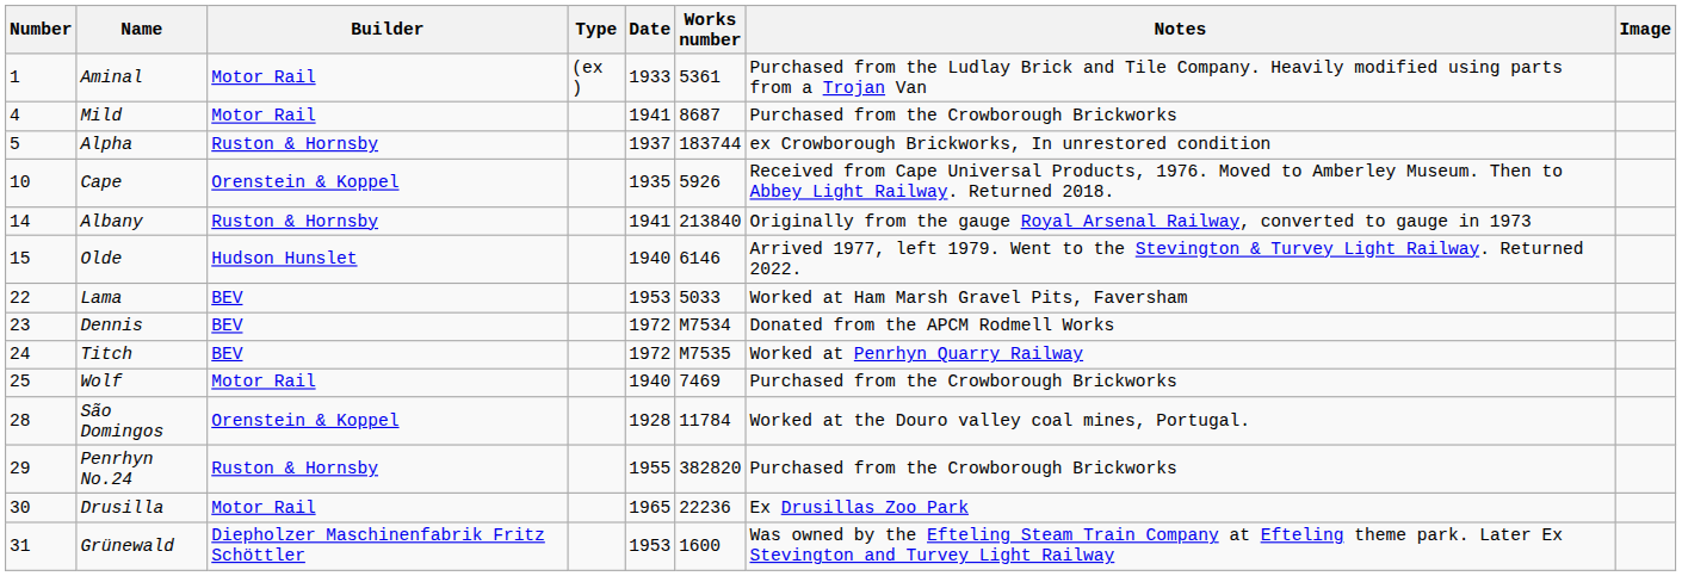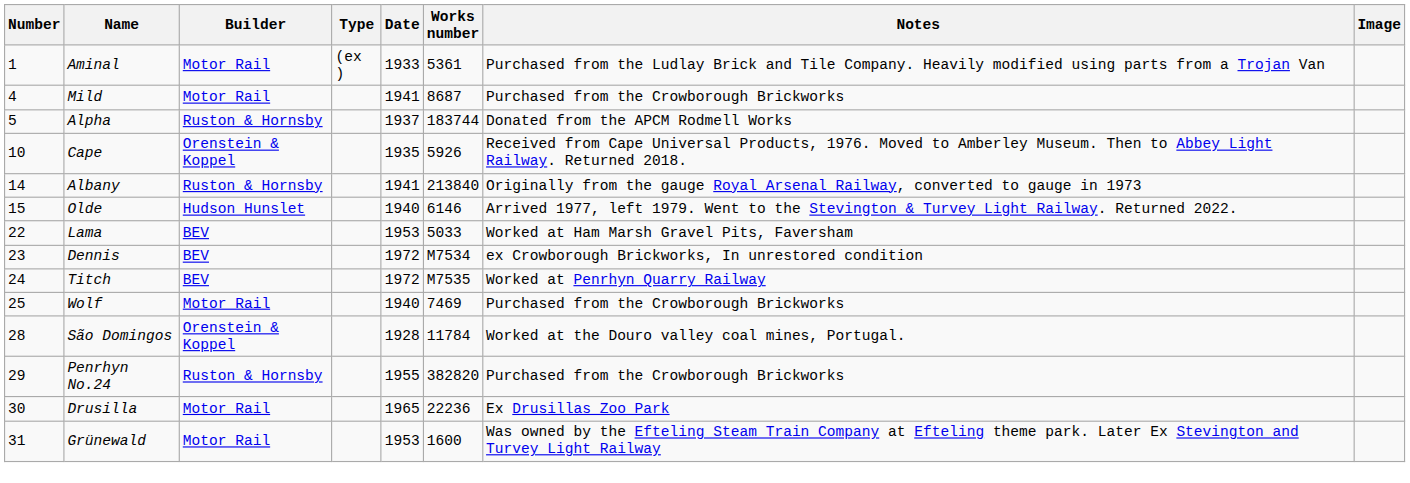 <table class="wikitable sortable">
 <tr>
 <th>Number</th>
 <th>Name</th>
 <th>Builder</th>
 <th>Type</th>
 <th>Date</th>
 <th>Works<br>number</th>
 <th>Notes</th>
 <th>Image</th>
 </tr>
 <tr>
 <td>1</td>
 <td><em>Aminal</em></td>
 <td><a href='#'>Motor Rail</a></td>
 <td> (ex )</td>
 <td>1933</td>
 <td>5361</td>
 <td>Purchased from the Ludlay Brick and Tile Company. Heavily modified using parts from a <a href='#'>Trojan</a> Van</td>
 <td></td>
 </tr>
 <tr>
 <td>4</td>
 <td><em>Mild</em></td>
 <td><a href='#'>Motor Rail</a></td>
 <td></td>
 <td>1941</td>
 <td>8687</td>
 <td>Purchased from the Crowborough Brickworks</td>
 <td></td>
 </tr>
 <tr>
 <td>5</td>
 <td><em>Alpha</em></td>
 <td><a href='#'>Ruston & Hornsby</a></td>
 <td></td>
 <td>1937</td>
 <td>183744</td>
-<td>ex Crowborough Brickworks, In unrestored condition</td>
+<td>Donated from the APCM Rodmell Works</td>
 <td></td>
 </tr>
 <tr>
 <td>10</td>
 <td><em>Cape</em></td>
 <td><a href='#'>Orenstein & Koppel</a></td>
 <td></td>
 <td>1935</td>
 <td>5926</td>
 <td>Received from Cape Universal Products, 1976. Moved to Amberley Museum. Then to <a href='#'>Abbey Light Railway</a>. Returned 2018.</td>
 <td></td>
 </tr>
 <tr>
 <td>14</td>
 <td><em>Albany</em></td>
 <td><a href='#'>Ruston & Hornsby</a></td>
 <td></td>
 <td>1941</td>
 <td>213840</td>
 <td>Originally from the  gauge <a href='#'>Royal Arsenal Railway</a>, converted to  gauge in 1973</td>
 <td></td>
 </tr>
 <tr>
 <td>15</td>
 <td><em>Olde</em></td>
 <td><a href='#'>Hudson Hunslet</a></td>
 <td></td>
 <td>1940</td>
 <td>6146</td>
 <td>Arrived 1977, left 1979. Went to the <a href='#'>Stevington & Turvey Light Railway</a>. Returned 2022.</td>
 <td></td>
 </tr>
 <tr>
 <td>22</td>
 <td><em>Lama</em></td>
 <td><a href='#'>BEV</a></td>
 <td></td>
 <td>1953</td>
 <td>5033</td>
 <td>Worked at Ham Marsh Gravel Pits, Faversham</td>
 <td></td>
 </tr>
 <tr>
 <td>23</td>
 <td><em>Dennis</em></td>
 <td><a href='#'>BEV</a></td>
 <td></td>
 <td>1972</td>
 <td>M7534</td>
-<td>Donated from the APCM Rodmell Works</td>
+<td>ex Crowborough Brickworks, In unrestored condition</td>
 <td></td>
 </tr>
 <tr>
 <td>24</td>
 <td><em>Titch</em></td>
 <td><a href='#'>BEV</a></td>
 <td></td>
 <td>1972</td>
 <td>M7535</td>
 <td>Worked at <a href='#'>Penrhyn Quarry Railway</a></td>
 <td></td>
 </tr>
 <tr>
 <td>25</td>
 <td><em>Wolf</em></td>
 <td><a href='#'>Motor Rail</a></td>
 <td></td>
 <td>1940</td>
 <td>7469</td>
 <td>Purchased from the Crowborough Brickworks</td>
 <td></td>
 </tr>
 <tr>
 <td>28</td>
 <td><em>São Domingos</em></td>
 <td><a href='#'>Orenstein & Koppel</a></td>
 <td></td>
 <td>1928</td>
 <td>11784</td>
 <td>Worked at the Douro valley coal mines, Portugal.</td>
 <td></td>
 </tr>
 <tr>
 <td>29</td>
 <td><em>Penrhyn No.24</em></td>
 <td><a href='#'>Ruston & Hornsby</a></td>
 <td></td>
 <td>1955</td>
 <td>382820</td>
 <td>Purchased from the Crowborough Brickworks</td>
 <td></td>
 </tr>
 <tr>
 <td>30</td>
 <td><em>Drusilla</em></td>
 <td><a href='#'>Motor Rail</a></td>
 <td></td>
 <td>1965</td>
 <td>22236</td>
 <td>Ex <a href='#'>Drusillas Zoo Park</a></td>
 <td></td>
 </tr>
 <tr>
 <td>31</td>
 <td><em>Grünewald</em></td>
-<td><a href='#'>Diepholzer Maschinenfabrik Fritz Schöttler</a></td>
+<td><a href='#'>Motor Rail</a></td>
 <td></td>
 <td>1953</td>
 <td>1600</td>
 <td>Was owned by the <a href='#'>Efteling Steam Train Company</a> at <a href='#'>Efteling</a> theme park. Later Ex <a href='#'>Stevington and Turvey Light Railway</a></td>
 <td></td>
 </tr>
 </table>
